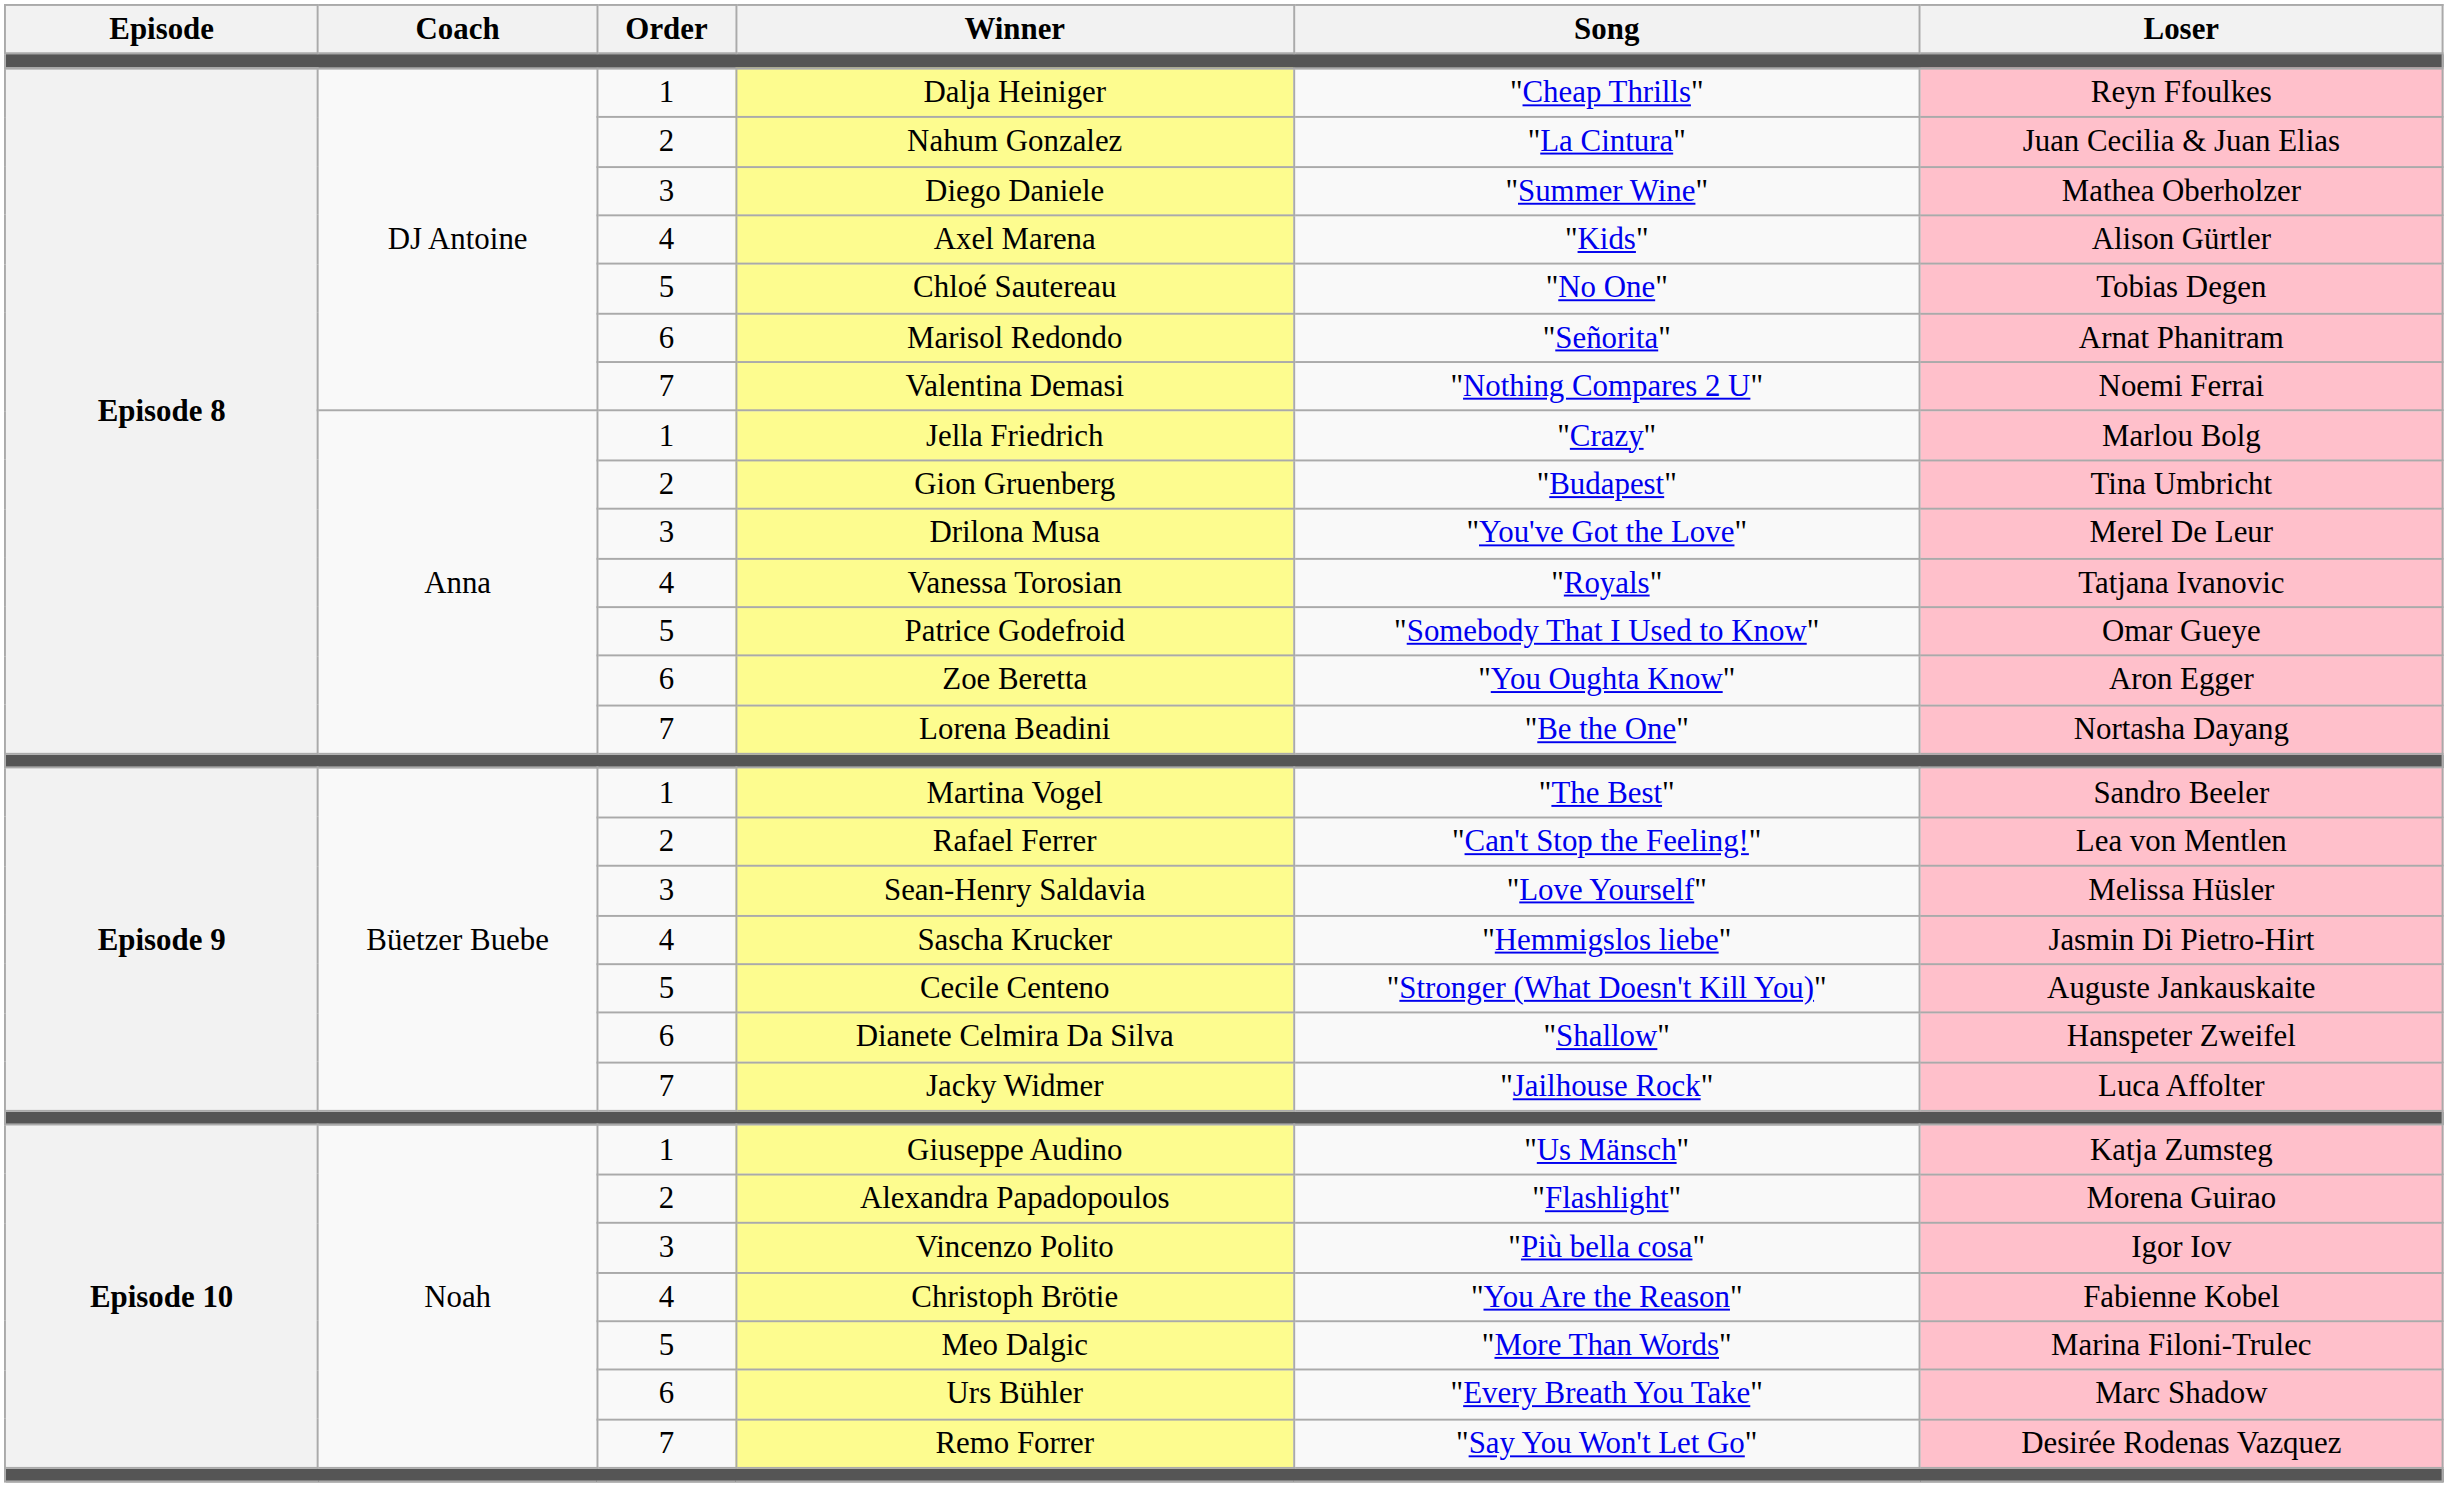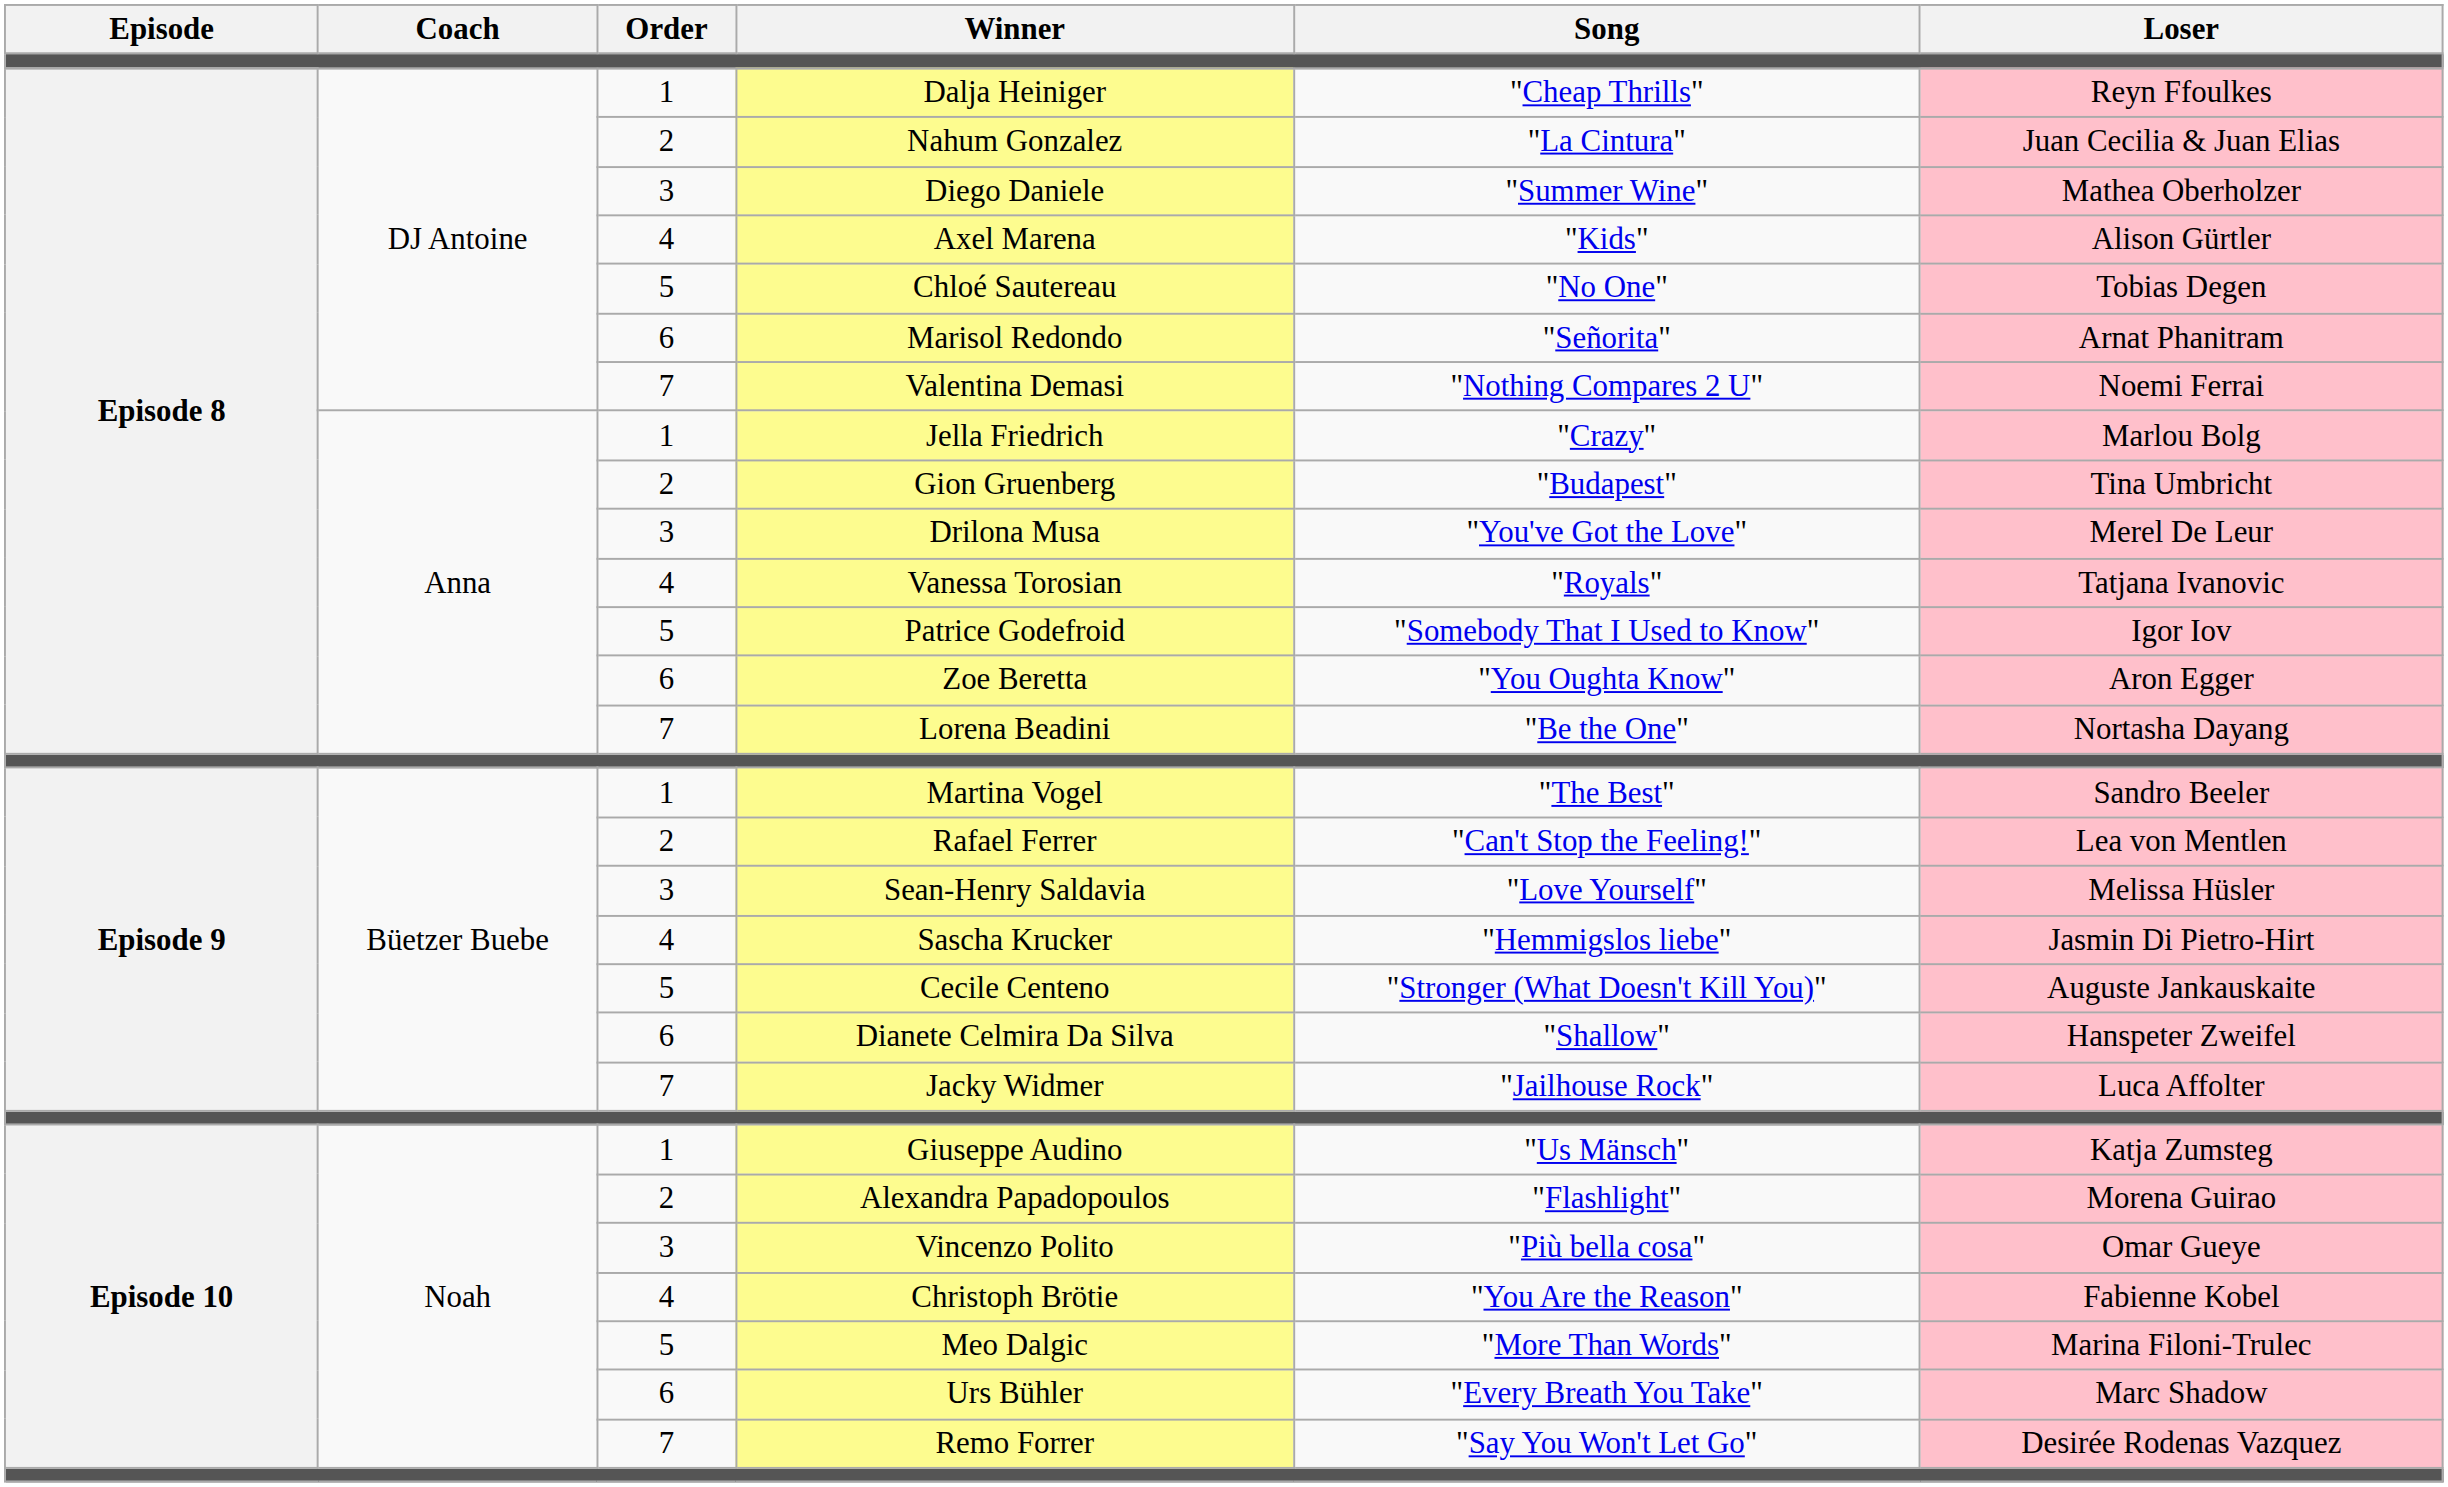 <table class="wikitable" style="text-align: center; width:100%;">
 <tr>
 <th style="width:09%;">Episode</th>
 <th style="width:08%;">Coach</th>
 <th style="width:04%;">Order</th>
 <th style="width:16%;">Winner</th>
 <th style="width:18%;">Song</th>
 <th style="width:15%;">Loser</th>
 </tr>
 <tr>
 <td colspan="6" style="background:#555;"></td>
 </tr>
 <tr>
 <th rowspan="14">Episode 8<br><small></small></th>
 <td rowspan="7">DJ Antoine</td>
 <td>1</td>
 <td style="background:#FDFC8F;">Dalja Heiniger</td>
 <td>"<a href='#'>Cheap Thrills</a>"</td>
 <td bgcolor=pink>Reyn Ffoulkes</td>
 </tr>
 <tr>
 <td>2</td>
 <td style="background:#FDFC8F;">Nahum Gonzalez</td>
 <td>"<a href='#'>La Cintura</a>"</td>
 <td bgcolor=pink>Juan Cecilia & Juan Elias</td>
 </tr>
 <tr>
 <td>3</td>
 <td style="background:#FDFC8F;">Diego Daniele</td>
 <td>"<a href='#'>Summer Wine</a>"</td>
 <td bgcolor=pink>Mathea Oberholzer</td>
 </tr>
 <tr>
 <td>4</td>
 <td style="background:#FDFC8F;">Axel Marena</td>
 <td>"<a href='#'>Kids</a>"</td>
 <td bgcolor=pink>Alison Gürtler</td>
 </tr>
 <tr>
 <td>5</td>
 <td style="background:#FDFC8F;">Chloé Sautereau</td>
 <td>"<a href='#'>No One</a>"</td>
 <td bgcolor=pink>Tobias Degen</td>
 </tr>
 <tr>
 <td>6</td>
 <td style="background:#FDFC8F;">Marisol Redondo</td>
 <td>"<a href='#'>Señorita</a>"</td>
 <td bgcolor=pink>Arnat Phanitram</td>
 </tr>
 <tr>
 <td>7</td>
 <td style="background:#FDFC8F;">Valentina Demasi</td>
 <td>"<a href='#'>Nothing Compares 2 U</a>"</td>
 <td bgcolor=pink>Noemi Ferrai</td>
 </tr>
 <tr>
 <td rowspan="7">Anna</td>
 <td>1</td>
 <td style="background:#FDFC8F;">Jella Friedrich</td>
 <td>"<a href='#'>Crazy</a>"</td>
 <td bgcolor=pink>Marlou Bolg</td>
 </tr>
 <tr>
 <td>2</td>
 <td style="background:#FDFC8F;">Gion Gruenberg</td>
 <td>"<a href='#'>Budapest</a>"</td>
 <td bgcolor=pink>Tina Umbricht</td>
 </tr>
 <tr>
 <td>3</td>
 <td style="background:#FDFC8F;">Drilona Musa</td>
 <td>"<a href='#'>You've Got the Love</a>"</td>
 <td bgcolor=pink>Merel De Leur</td>
 </tr>
 <tr>
 <td>4</td>
 <td style="background:#FDFC8F;">Vanessa Torosian</td>
 <td>"<a href='#'>Royals</a>"</td>
 <td bgcolor=pink>Tatjana Ivanovic</td>
 </tr>
 <tr>
 <td>5</td>
 <td style="background:#FDFC8F;">Patrice Godefroid</td>
 <td>"<a href='#'>Somebody That I Used to Know</a>"</td>
-<td bgcolor=pink>Omar Gueye</td>
+<td bgcolor=pink>Igor Iov</td>
 </tr>
 <tr>
 <td>6</td>
 <td style="background:#FDFC8F;">Zoe Beretta</td>
 <td>"<a href='#'>You Oughta Know</a>"</td>
 <td bgcolor=pink>Aron Egger</td>
 </tr>
 <tr>
 <td>7</td>
 <td style="background:#FDFC8F;">Lorena Beadini</td>
 <td>"<a href='#'>Be the One</a>"</td>
 <td bgcolor=pink>Nortasha Dayang</td>
 </tr>
 <tr>
 <td colspan="6" style="background:#555;"></td>
 </tr>
 <tr>
 <th rowspan="7">Episode 9<br><small></small></th>
 <td rowspan="7">Büetzer Buebe</td>
 <td>1</td>
 <td style="background:#FDFC8F;">Martina Vogel</td>
 <td>"<a href='#'>The Best</a>"</td>
 <td bgcolor=pink>Sandro Beeler</td>
 </tr>
 <tr>
 <td>2</td>
 <td style="background:#FDFC8F;">Rafael Ferrer</td>
 <td>"<a href='#'>Can't Stop the Feeling!</a>"</td>
 <td bgcolor=pink>Lea von Mentlen</td>
 </tr>
 <tr>
 <td>3</td>
 <td style="background:#FDFC8F;">Sean-Henry Saldavia</td>
 <td>"<a href='#'>Love Yourself</a>"</td>
 <td bgcolor=pink>Melissa Hüsler</td>
 </tr>
 <tr>
 <td>4</td>
 <td style="background:#FDFC8F;">Sascha Krucker</td>
 <td>"<a href='#'>Hemmigslos liebe</a>"</td>
 <td bgcolor=pink>Jasmin Di Pietro-Hirt</td>
 </tr>
 <tr>
 <td>5</td>
 <td style="background:#FDFC8F;">Cecile Centeno</td>
 <td>"<a href='#'>Stronger (What Doesn't Kill You)</a>"</td>
 <td bgcolor=pink>Auguste Jankauskaite</td>
 </tr>
 <tr>
 <td>6</td>
 <td style="background:#FDFC8F;">Dianete Celmira Da Silva</td>
 <td>"<a href='#'>Shallow</a>"</td>
 <td bgcolor=pink>Hanspeter Zweifel</td>
 </tr>
 <tr>
 <td>7</td>
 <td style="background:#FDFC8F;">Jacky Widmer</td>
 <td>"<a href='#'>Jailhouse Rock</a>"</td>
 <td bgcolor=pink>Luca Affolter</td>
 </tr>
 <tr>
 <td colspan="6" style="background:#555;"></td>
 </tr>
 <tr>
 <th rowspan="7">Episode 10<br><small></small></th>
 <td rowspan="7">Noah</td>
 <td>1</td>
 <td style="background:#FDFC8F;">Giuseppe Audino</td>
 <td>"<a href='#'>Us Mänsch</a>"</td>
 <td bgcolor=pink>Katja Zumsteg</td>
 </tr>
 <tr>
 <td>2</td>
 <td style="background:#FDFC8F;">Alexandra Papadopoulos</td>
 <td>"<a href='#'>Flashlight</a>"</td>
 <td bgcolor=pink>Morena Guirao</td>
 </tr>
 <tr>
 <td>3</td>
 <td style="background:#FDFC8F;">Vincenzo Polito</td>
 <td>"<a href='#'>Più bella cosa</a>"</td>
-<td bgcolor=pink>Igor Iov</td>
+<td bgcolor=pink>Omar Gueye</td>
 </tr>
 <tr>
 <td>4</td>
 <td style="background:#FDFC8F;">Christoph Brötie</td>
 <td>"<a href='#'>You Are the Reason</a>"</td>
 <td bgcolor=pink>Fabienne Kobel</td>
 </tr>
 <tr>
 <td>5</td>
 <td style="background:#FDFC8F;">Meo Dalgic</td>
 <td>"<a href='#'>More Than Words</a>"</td>
 <td bgcolor=pink>Marina Filoni-Trulec</td>
 </tr>
 <tr>
 <td>6</td>
 <td style="background:#FDFC8F;">Urs Bühler</td>
 <td>"<a href='#'>Every Breath You Take</a>"</td>
 <td bgcolor=pink>Marc Shadow</td>
 </tr>
 <tr>
 <td>7</td>
 <td style="background:#FDFC8F;">Remo Forrer</td>
 <td>"<a href='#'>Say You Won't Let Go</a>"</td>
 <td bgcolor=pink>Desirée Rodenas Vazquez</td>
 </tr>
 <tr>
 <td colspan="6" style="background:#555;"></td>
 </tr>
 </table>
